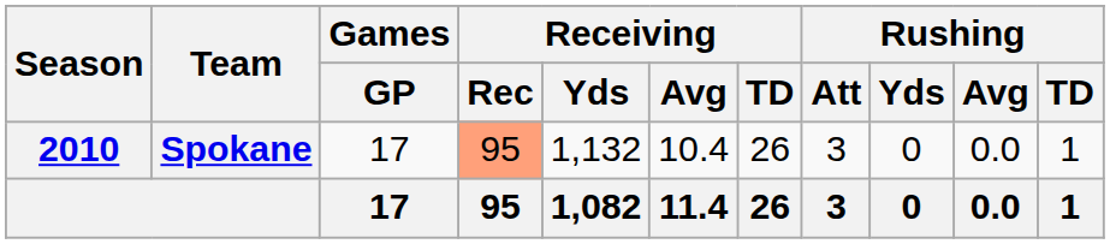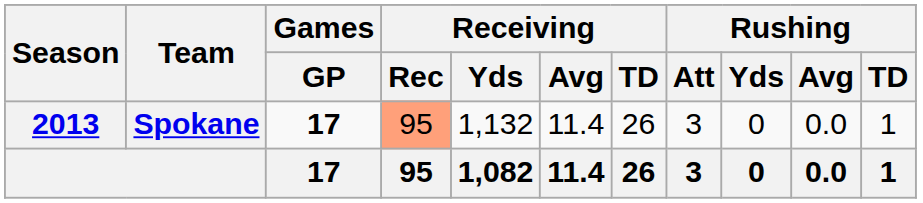 <table class="wikitable" style="text-align:center">
 <tr>
 <th rowspan="2">Season</th>
 <th rowspan="2">Team</th>
 <th colspan="1">Games</th>
 <th colspan="4">Receiving</th>
 <th colspan="4">Rushing</th>
 </tr>
 <tr>
 <th>GP</th>
 <th>Rec</th>
 <th>Yds</th>
 <th>Avg</th>
 <th>TD</th>
 <th>Att</th>
 <th>Yds</th>
 <th>Avg</th>
 <th>TD</th>
 </tr>
 <tr>
-<th><a href='#'>2010</a></th>
+<th><a href='#'>2013</a></th>
 <th><a href='#'>Spokane</a></th>
-<td>17</td>
+<td><strong>17</strong></td>
 <td style="background: lightsalmon;">95</td>
 <td>1,132</td>
-<td>10.4</td>
+<td>11.4</td>
 <td>26</td>
 <td>3</td>
 <td>0</td>
 <td>0.0</td>
 <td>1</td>
 </tr>
 <tr>
 <th colspan="2"></th>
 <th>17</th>
 <th>95</th>
 <th>1,082</th>
 <th>11.4</th>
 <th>26</th>
 <th>3</th>
 <th>0</th>
 <th>0.0</th>
 <th>1</th>
 </tr>
 </table>
